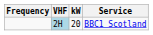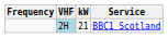 <table class="wikitable sortable">
 <tr>
 <th>Frequency</th>
 <th>VHF</th>
 <th>kW</th>
 <th>Service</th>
 </tr>
 <tr>
 <td></td>
 <td style="background: lightblue;">2H</td>
-<td>20</td>
+<td>21</td>
 <td><a href='#'>BBC1 Scotland</a></td>
 </tr>
 </table>
